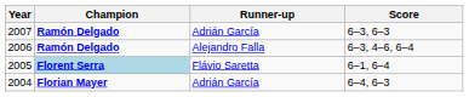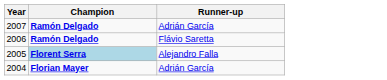 <table class="wikitable" style="font-size:90%">
 <tr>
 <th>Year</th>
 <th width="200">Champion</th>
 <th width="200">Runner-up</th>
-<th width="150">Score</th>
 </tr>
 <tr>
 <td>2007</td>
 <td> <strong><a href='#'>Ramón Delgado</a></strong></td>
 <td> <a href='#'>Adrián García</a></td>
-<td>6–3, 6–3</td>
 </tr>
 <tr>
 <td>2006</td>
 <td> <strong><a href='#'>Ramón Delgado</a></strong></td>
-<td> <a href='#'>Alejandro Falla</a></td>
-<td>6–3, 4–6, 6–4</td>
+<td> <a href='#'>Flávio Saretta</a></td>
 </tr>
 <tr>
 <td>2005</td>
 <td style="background: lightblue;"> <strong><a href='#'>Florent Serra</a></strong></td>
-<td> <a href='#'>Flávio Saretta</a></td>
-<td>6–1, 6–4</td>
+<td> <a href='#'>Alejandro Falla</a></td>
 </tr>
 <tr>
 <td>2004</td>
 <td> <strong><a href='#'>Florian Mayer</a></strong></td>
 <td> <a href='#'>Adrián García</a></td>
-<td>6–4, 6–3</td>
 </tr>
 </table>
